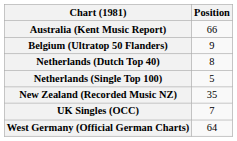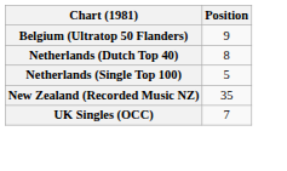 <table class="wikitable sortable plainrowheaders" style="text-align:center">
 <tr>
 <th scope="col">Chart (1981)</th>
 <th scope="col">Position</th>
-</tr>
-<tr>
-<th scope="row">Australia (Kent Music Report)</th>
-<td>66</td>
 </tr>
 <tr>
 <th scope="row">Belgium (Ultratop 50 Flanders)</th>
 <td>9</td>
 </tr>
 <tr>
 <th scope="row">Netherlands (Dutch Top 40)</th>
 <td>8</td>
 </tr>
 <tr>
 <th scope="row">Netherlands (Single Top 100)</th>
 <td>5</td>
 </tr>
 <tr>
 <th scope="row">New Zealand (Recorded Music NZ)</th>
 <td>35</td>
 </tr>
 <tr>
 <th scope="row">UK Singles (OCC)</th>
 <td>7</td>
 </tr>
-<tr>
-<th scope="row">West Germany (Official German Charts)</th>
-<td>64</td>
-</tr>
 </table>
